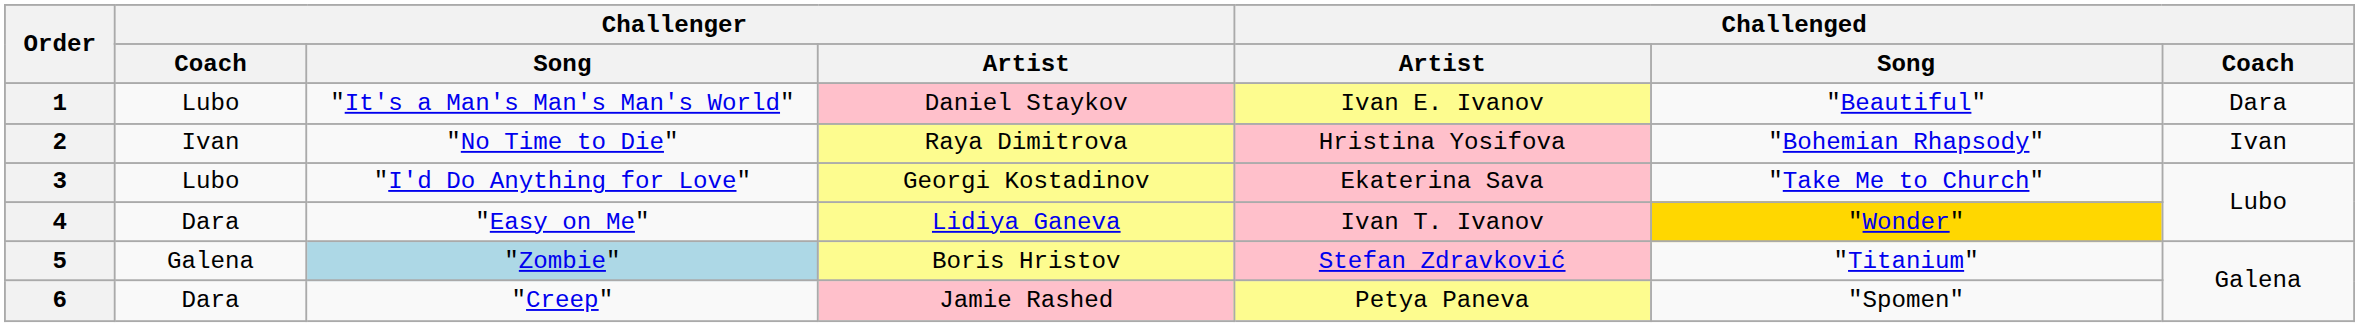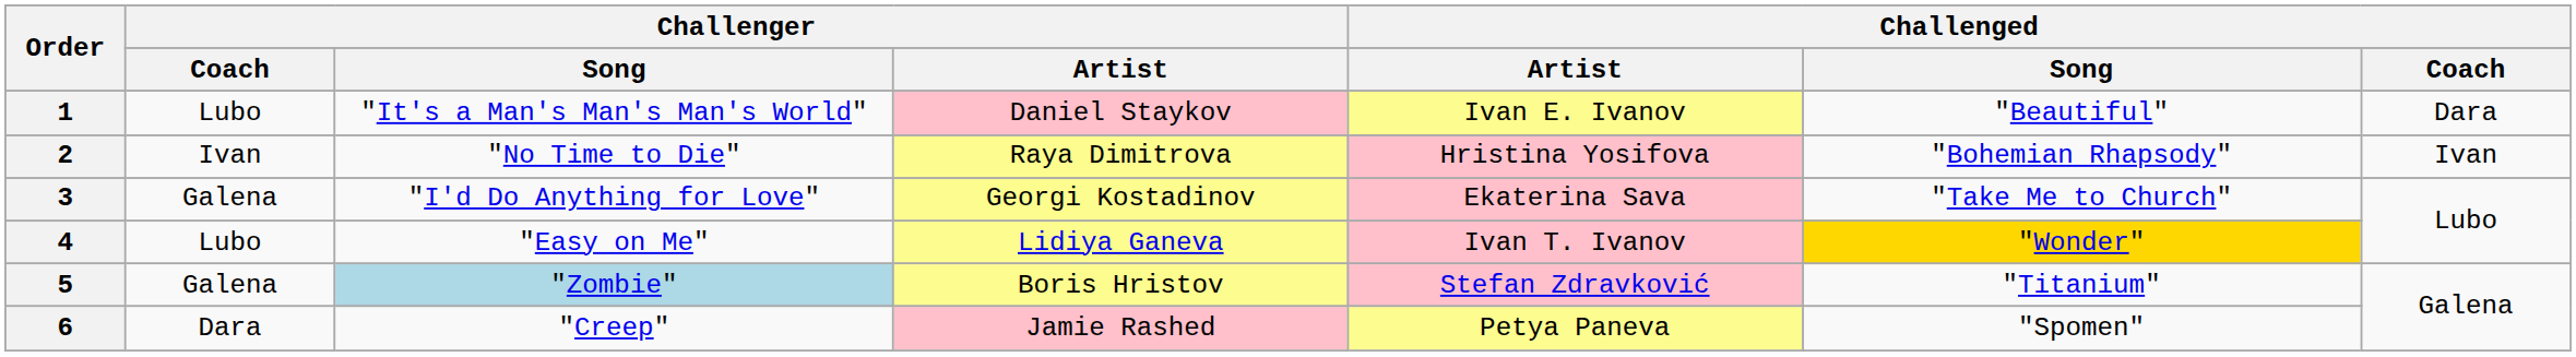 <table class="wikitable" style="text-align: center; width:100%">
 <tr>
 <th rowspan="2" style="width:03%">Order</th>
 <th colspan="3" style="width:42%">Challenger</th>
 <th colspan="3" style="width:42%">Challenged</th>
 </tr>
 <tr>
 <th style="width:06%">Coach</th>
 <th style="width:16%">Song</th>
 <th style="width:13%">Artist</th>
 <th style="width:13%">Artist</th>
 <th style="width:16%">Song</th>
 <th style="width:06%">Coach</th>
 </tr>
 <tr>
 <th>1</th>
 <td>Lubo</td>
 <td>"<a href='#'>It's a Man's Man's Man's World</a>"</td>
 <td style="background: pink">Daniel Staykov</td>
 <td style="background:#fdfc8f">Ivan E. Ivanov</td>
 <td>"<a href='#'>Beautiful</a>"</td>
 <td>Dara</td>
 </tr>
 <tr>
 <th>2</th>
 <td>Ivan</td>
 <td>"<a href='#'>No Time to Die</a>"</td>
 <td style="background:#fdfc8f">Raya Dimitrova</td>
 <td style="background: pink">Hristina Yosifova</td>
 <td>"<a href='#'>Bohemian Rhapsody</a>"</td>
 <td>Ivan</td>
 </tr>
 <tr>
 <th>3</th>
-<td>Lubo</td>
+<td>Galena</td>
 <td>"<a href='#'>I'd Do Anything for Love</a>"</td>
 <td style="background:#fdfc8f">Georgi Kostadinov</td>
 <td style="background: pink">Ekaterina Sava</td>
 <td>"<a href='#'>Take Me to Church</a>"</td>
 <td rowspan="2">Lubo</td>
 </tr>
 <tr>
 <th>4</th>
-<td>Dara</td>
+<td>Lubo</td>
 <td>"<a href='#'>Easy on Me</a>"</td>
 <td style="background:#fdfc8f"><a href='#'>Lidiya Ganeva</a></td>
 <td style="background: pink">Ivan T. Ivanov</td>
 <td style="background: gold;">"<a href='#'>Wonder</a>"</td>
 </tr>
 <tr>
 <th>5</th>
 <td>Galena</td>
 <td style="background: lightblue;">"<a href='#'>Zombie</a>"</td>
 <td style="background:#fdfc8f">Boris Hristov</td>
 <td style="background: pink"><a href='#'>Stefan Zdravković</a></td>
 <td>"<a href='#'>Titanium</a>"</td>
 <td rowspan="2">Galena</td>
 </tr>
 <tr>
 <th>6</th>
 <td>Dara</td>
 <td>"<a href='#'>Creep</a>"</td>
 <td style="background: pink">Jamie Rashed</td>
 <td style="background:#fdfc8f">Petya Paneva</td>
 <td>"Spomen"</td>
 </tr>
 </table>
